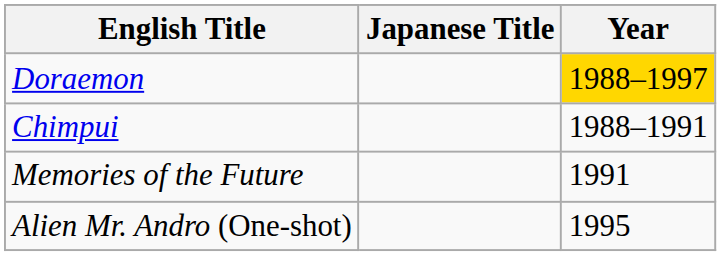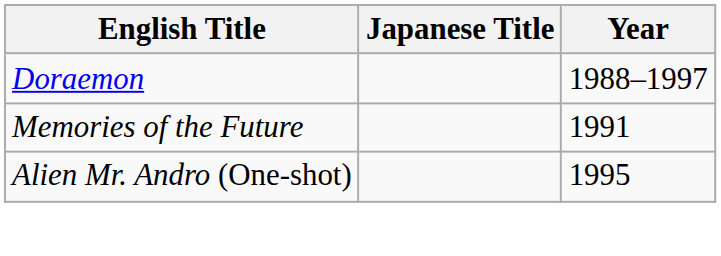 <table class="wikitable sortable">
 <tr>
 <th>English Title </th>
 <th>Japanese Title</th>
 <th>Year</th>
 </tr>
 <tr>
 <td><em><a href='#'>Doraemon</a></em></td>
 <td></td>
-<td style="background: gold;">1988–1997</td>
-</tr>
-<tr>
-<td><em><a href='#'>Chimpui</a></em></td>
-<td></td>
-<td>1988–1991</td>
+<td>1988–1997</td>
 </tr>
 <tr>
 <td><em>Memories of the Future</em></td>
 <td></td>
 <td>1991</td>
 </tr>
 <tr>
 <td><em>Alien Mr. Andro</em> (One-shot)</td>
 <td></td>
 <td>1995</td>
 </tr>
 </table>
